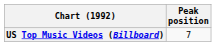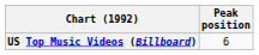 <table class="wikitable plainrowheaders" style="text-align:center">
 <tr>
 <th scope="col">Chart (1992)</th>
 <th scope="col">Peak<br>position</th>
 </tr>
 <tr>
 <th scope="row">US <a href='#'>Top Music Videos</a> (<em><a href='#'>Billboard</a></em>)</th>
-<td>7</td>
+<td>6</td>
 </tr>
 </table>
